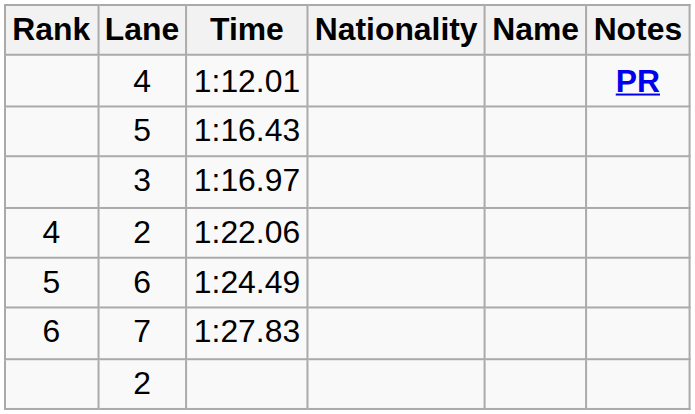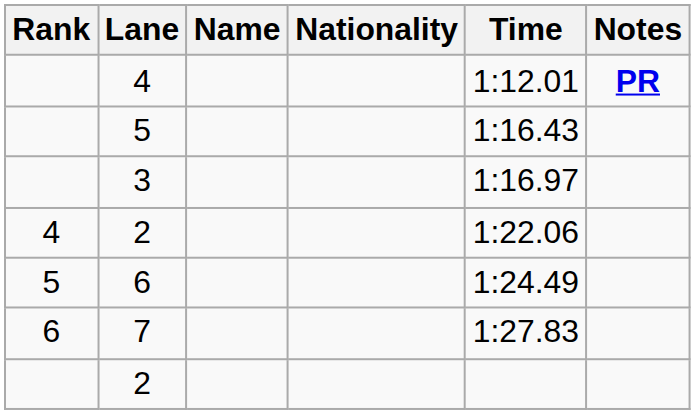 <table class="wikitable sortable" style="text-align:center">
 <tr>
 <th>Rank</th>
 <th>Lane</th>
+<th>Name</th>
+<th>Nationality</th>
 <th>Time</th>
-<th>Nationality</th>
-<th>Name</th>
 <th>Notes</th>
 </tr>
 <tr>
 <td></td>
 <td>4</td>
-<td>1:12.01</td>
 <td align=left></td>
 <td align=left></td>
+<td>1:12.01</td>
 <td><strong><a href='#'>PR</a></strong></td>
 </tr>
 <tr>
 <td></td>
 <td>5</td>
-<td>1:16.43</td>
 <td align=left></td>
 <td align=left></td>
+<td>1:16.43</td>
 <td></td>
 </tr>
 <tr>
 <td></td>
 <td>3</td>
-<td>1:16.97</td>
 <td align=left></td>
 <td align=left></td>
+<td>1:16.97</td>
 <td></td>
 </tr>
 <tr>
 <td>4</td>
 <td>2</td>
-<td>1:22.06</td>
 <td align=left></td>
 <td align=left></td>
+<td>1:22.06</td>
 <td></td>
 </tr>
 <tr>
 <td>5</td>
 <td>6</td>
-<td>1:24.49</td>
 <td align=left></td>
 <td align=left></td>
+<td>1:24.49</td>
 <td></td>
 </tr>
 <tr>
 <td>6</td>
 <td>7</td>
-<td>1:27.83</td>
 <td align=left></td>
 <td align=left></td>
+<td>1:27.83</td>
 <td></td>
 </tr>
 <tr>
 <td></td>
 <td>2</td>
-<td></td>
 <td align=left></td>
 <td align=left></td>
 <td></td>
+<td></td>
 </tr>
 </table>
